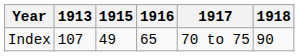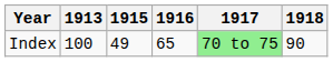 <table class="wikitable">
 <tr>
 <th>Year</th>
 <th>1913</th>
 <th>1915</th>
 <th>1916</th>
 <th>1917</th>
 <th>1918</th>
 </tr>
 <tr>
 <td>Index</td>
-<td>107</td>
+<td>100</td>
 <td>49</td>
 <td>65</td>
-<td>70 to 75</td>
+<td style="background: lightgreen;">70 to 75</td>
 <td>90</td>
 </tr>
 </table>
